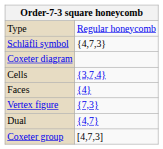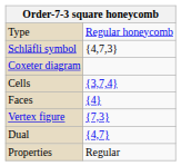 <table class="wikitable" align="right" style="margin-left:10px">
 <tr>
 <th bgcolor=#e7dcc3 colspan=2>Order-7-3 square honeycomb</th>
 </tr>
 <tr>
 <td bgcolor=#e7dcc3>Type</td>
 <td><a href='#'>Regular honeycomb</a></td>
 </tr>
 <tr>
 <td bgcolor=#e7dcc3><a href='#'>Schläfli symbol</a></td>
 <td>{4,7,3}</td>
 </tr>
 <tr>
 <td bgcolor=#e7dcc3><a href='#'>Coxeter diagram</a></td>
 <td></td>
 </tr>
 <tr>
 <td bgcolor=#e7dcc3>Cells</td>
 <td><a href='#'>{3,7,4}</a></td>
 </tr>
 <tr>
 <td bgcolor=#e7dcc3>Faces</td>
 <td><a href='#'>{4}</a></td>
 </tr>
 <tr>
 <td bgcolor=#e7dcc3><a href='#'>Vertex figure</a></td>
 <td><a href='#'>{7,3}</a></td>
 </tr>
 <tr>
 <td bgcolor=#e7dcc3>Dual</td>
 <td><a href='#'>{4,7}</a> </td>
 </tr>
 <tr>
-<td bgcolor=#e7dcc3><a href='#'>Coxeter group</a></td>
-<td>[4,7,3]</td>
+<td bgcolor=#e7dcc3>Properties</td>
+<td>Regular</td>
 </tr>
 </table>
